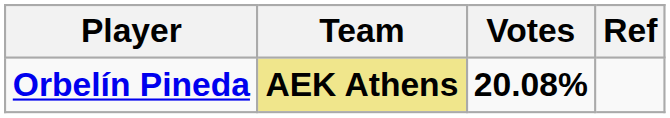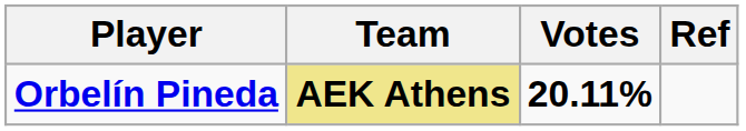 <table class="wikitable" style="text-align: left;">
 <tr>
 <th>Player</th>
 <th>Team</th>
 <th>Votes</th>
 <th>Ref</th>
 </tr>
 <tr>
 <td> <strong><a href='#'>Orbelín Pineda</a></strong></td>
 <td style="background: khaki;"><strong>AEK Athens</strong></td>
-<td><strong>20.08%</strong></td>
+<td><strong>20.11%</strong></td>
 <td align="center"></td>
 </tr>
 </table>
